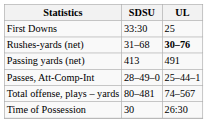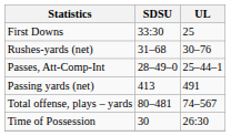 <table class="wikitable">
 <tr>
 <th>Statistics</th>
 <th>SDSU</th>
 <th>UL</th>
 </tr>
 <tr>
 <td>First Downs</td>
 <td>33:30</td>
 <td>25</td>
 </tr>
 <tr>
 <td>Rushes-yards (net)</td>
 <td>31–68</td>
-<td><strong>30–76</strong></td>
+<td>30–76</td>
+</tr>
+<tr>
+<td>Passes, Att-Comp-Int</td>
+<td>28–49–0</td>
+<td>25–44–1</td>
 </tr>
 <tr>
 <td>Passing yards (net)</td>
 <td>413</td>
 <td>491</td>
-</tr>
-<tr>
-<td>Passes, Att-Comp-Int</td>
-<td>28–49–0</td>
-<td>25–44–1</td>
 </tr>
 <tr>
 <td>Total offense, plays – yards</td>
 <td>80–481</td>
 <td>74–567</td>
 </tr>
 <tr>
 <td>Time of Possession</td>
 <td>30</td>
 <td>26:30</td>
 </tr>
 <tr>
 </tr>
 </table>
